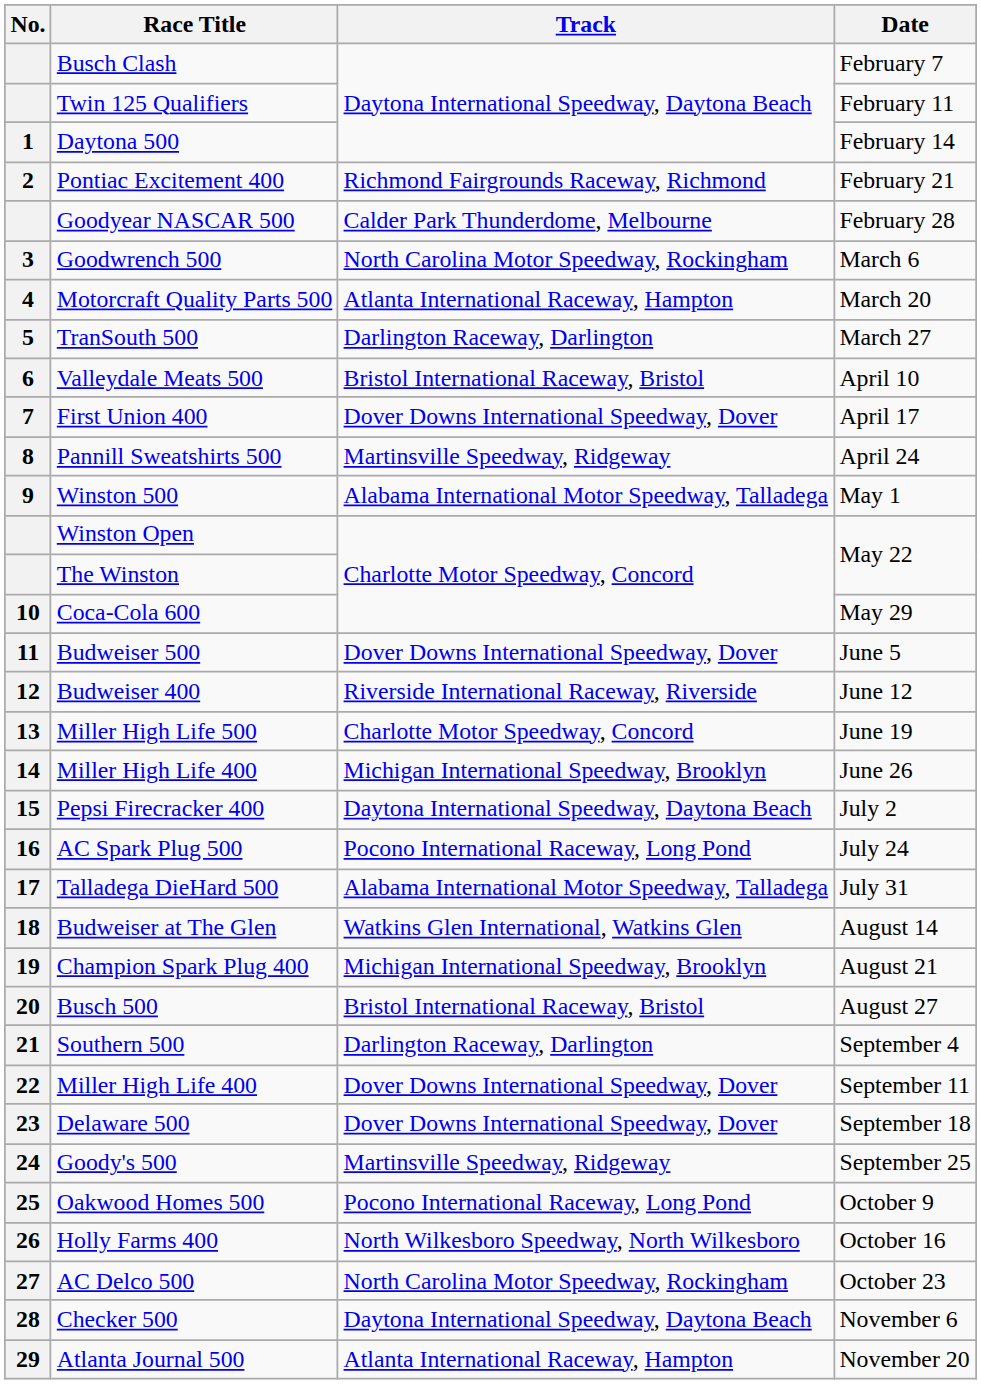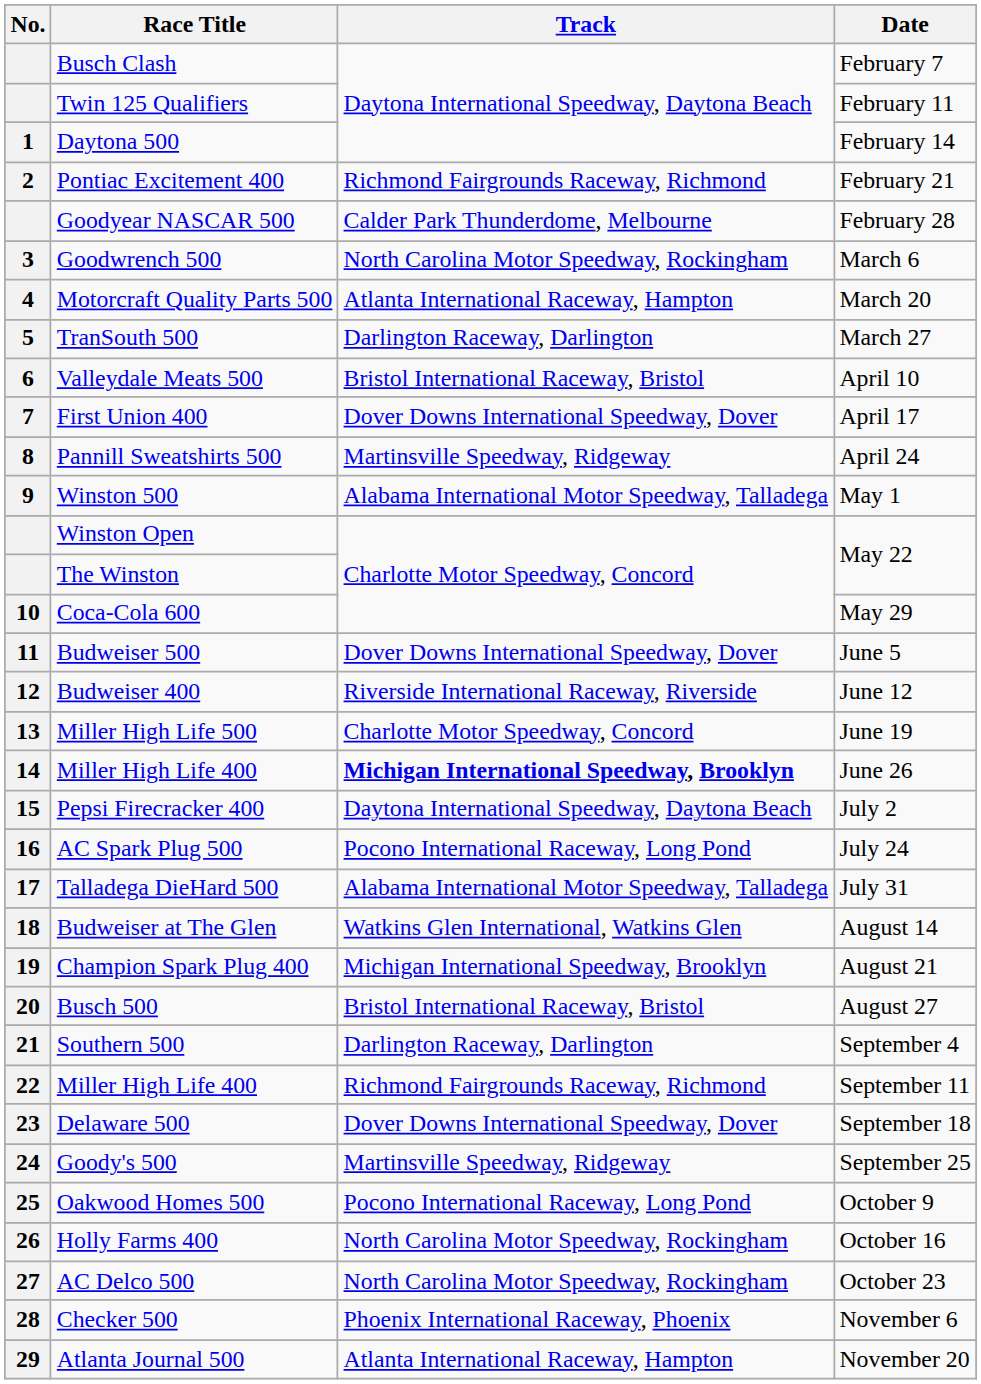 <table class="wikitable" style="font-size:85%;">
 <tr>
 <th>No.</th>
 <th>Race Title</th>
 <th><a href='#'>Track</a></th>
 <th>Date</th>
 </tr>
 <tr>
 <th></th>
 <td><a href='#'>Busch Clash</a></td>
 <td rowspan=3><a href='#'>Daytona International Speedway</a>, <a href='#'>Daytona Beach</a></td>
 <td>February 7</td>
 </tr>
 <tr>
 <th></th>
 <td><a href='#'>Twin 125 Qualifiers</a></td>
 <td>February 11</td>
 </tr>
 <tr>
 <th>1</th>
 <td><a href='#'>Daytona 500</a></td>
 <td>February 14</td>
 </tr>
 <tr>
 <th>2</th>
 <td><a href='#'>Pontiac Excitement 400</a></td>
 <td><a href='#'>Richmond Fairgrounds Raceway</a>, <a href='#'>Richmond</a></td>
 <td>February 21</td>
 </tr>
 <tr>
 <th></th>
 <td><a href='#'>Goodyear NASCAR 500</a></td>
 <td><a href='#'>Calder Park Thunderdome</a>, <a href='#'>Melbourne</a></td>
 <td>February 28</td>
 </tr>
 <tr>
 <th>3</th>
 <td><a href='#'>Goodwrench 500</a></td>
 <td><a href='#'>North Carolina Motor Speedway</a>, <a href='#'>Rockingham</a></td>
 <td>March 6</td>
 </tr>
 <tr>
 <th>4</th>
 <td><a href='#'>Motorcraft Quality Parts 500</a></td>
 <td><a href='#'>Atlanta International Raceway</a>, <a href='#'>Hampton</a></td>
 <td>March 20</td>
 </tr>
 <tr>
 <th>5</th>
 <td><a href='#'>TranSouth 500</a></td>
 <td><a href='#'>Darlington Raceway</a>, <a href='#'>Darlington</a></td>
 <td>March 27</td>
 </tr>
 <tr>
 <th>6</th>
 <td><a href='#'>Valleydale Meats 500</a></td>
 <td><a href='#'>Bristol International Raceway</a>, <a href='#'>Bristol</a></td>
 <td>April 10</td>
 </tr>
 <tr>
 <th>7</th>
 <td><a href='#'>First Union 400</a></td>
 <td><a href='#'>Dover Downs International Speedway</a>, <a href='#'>Dover</a></td>
 <td>April 17</td>
 </tr>
 <tr>
 <th>8</th>
 <td><a href='#'>Pannill Sweatshirts 500</a></td>
 <td><a href='#'>Martinsville Speedway</a>, <a href='#'>Ridgeway</a></td>
 <td>April 24</td>
 </tr>
 <tr>
 <th>9</th>
 <td><a href='#'>Winston 500</a></td>
 <td><a href='#'>Alabama International Motor Speedway</a>, <a href='#'>Talladega</a></td>
 <td>May 1</td>
 </tr>
 <tr>
 <th></th>
 <td><a href='#'>Winston Open</a></td>
 <td rowspan=3><a href='#'>Charlotte Motor Speedway</a>, <a href='#'>Concord</a></td>
 <td rowspan=2>May 22</td>
 </tr>
 <tr>
 <th></th>
 <td><a href='#'>The Winston</a></td>
 </tr>
 <tr>
 <th>10</th>
 <td><a href='#'>Coca-Cola 600</a></td>
 <td>May 29</td>
 </tr>
 <tr>
 <th>11</th>
 <td><a href='#'>Budweiser 500</a></td>
 <td><a href='#'>Dover Downs International Speedway</a>, <a href='#'>Dover</a></td>
 <td>June 5</td>
 </tr>
 <tr>
 <th>12</th>
 <td><a href='#'>Budweiser 400</a></td>
 <td><a href='#'>Riverside International Raceway</a>, <a href='#'>Riverside</a></td>
 <td>June 12</td>
 </tr>
 <tr>
 <th>13</th>
 <td><a href='#'>Miller High Life 500</a></td>
 <td><a href='#'>Charlotte Motor Speedway</a>, <a href='#'>Concord</a></td>
 <td>June 19</td>
 </tr>
 <tr>
 <th>14</th>
 <td><a href='#'>Miller High Life 400</a></td>
-<td><a href='#'>Michigan International Speedway</a>, <a href='#'>Brooklyn</a></td>
+<td><strong><a href='#'>Michigan International Speedway</a>, <a href='#'>Brooklyn</a></strong></td>
 <td>June 26</td>
 </tr>
 <tr>
 <th>15</th>
 <td><a href='#'>Pepsi Firecracker 400</a></td>
 <td><a href='#'>Daytona International Speedway</a>, <a href='#'>Daytona Beach</a></td>
 <td>July 2</td>
 </tr>
 <tr>
 <th>16</th>
 <td><a href='#'>AC Spark Plug 500</a></td>
 <td><a href='#'>Pocono International Raceway</a>, <a href='#'>Long Pond</a></td>
 <td>July 24</td>
 </tr>
 <tr>
 <th>17</th>
 <td><a href='#'>Talladega DieHard 500</a></td>
 <td><a href='#'>Alabama International Motor Speedway</a>, <a href='#'>Talladega</a></td>
 <td>July 31</td>
 </tr>
 <tr>
 <th>18</th>
 <td><a href='#'>Budweiser at The Glen</a></td>
 <td><a href='#'>Watkins Glen International</a>, <a href='#'>Watkins Glen</a></td>
 <td>August 14</td>
 </tr>
 <tr>
 <th>19</th>
 <td><a href='#'>Champion Spark Plug 400</a></td>
 <td><a href='#'>Michigan International Speedway</a>, <a href='#'>Brooklyn</a></td>
 <td>August 21</td>
 </tr>
 <tr>
 <th>20</th>
 <td><a href='#'>Busch 500</a></td>
 <td><a href='#'>Bristol International Raceway</a>, <a href='#'>Bristol</a></td>
 <td>August 27</td>
 </tr>
 <tr>
 <th>21</th>
 <td><a href='#'>Southern 500</a></td>
 <td><a href='#'>Darlington Raceway</a>, <a href='#'>Darlington</a></td>
 <td>September 4</td>
 </tr>
 <tr>
 <th>22</th>
 <td><a href='#'>Miller High Life 400</a></td>
-<td><a href='#'>Dover Downs International Speedway</a>, <a href='#'>Dover</a></td>
+<td><a href='#'>Richmond Fairgrounds Raceway</a>, <a href='#'>Richmond</a></td>
 <td>September 11</td>
 </tr>
 <tr>
 <th>23</th>
 <td><a href='#'>Delaware 500</a></td>
 <td><a href='#'>Dover Downs International Speedway</a>, <a href='#'>Dover</a></td>
 <td>September 18</td>
 </tr>
 <tr>
 <th>24</th>
 <td><a href='#'>Goody's 500</a></td>
 <td><a href='#'>Martinsville Speedway</a>, <a href='#'>Ridgeway</a></td>
 <td>September 25</td>
 </tr>
 <tr>
 <th>25</th>
 <td><a href='#'>Oakwood Homes 500</a></td>
 <td><a href='#'>Pocono International Raceway</a>, <a href='#'>Long Pond</a></td>
 <td>October 9</td>
 </tr>
 <tr>
 <th>26</th>
 <td><a href='#'>Holly Farms 400</a></td>
-<td><a href='#'>North Wilkesboro Speedway</a>, <a href='#'>North Wilkesboro</a></td>
+<td><a href='#'>North Carolina Motor Speedway</a>, <a href='#'>Rockingham</a></td>
 <td>October 16</td>
 </tr>
 <tr>
 <th>27</th>
 <td><a href='#'>AC Delco 500</a></td>
 <td><a href='#'>North Carolina Motor Speedway</a>, <a href='#'>Rockingham</a></td>
 <td>October 23</td>
 </tr>
 <tr>
 <th>28</th>
 <td><a href='#'>Checker 500</a></td>
-<td><a href='#'>Daytona International Speedway</a>, <a href='#'>Daytona Beach</a></td>
+<td><a href='#'>Phoenix International Raceway</a>, <a href='#'>Phoenix</a></td>
 <td>November 6</td>
 </tr>
 <tr>
 <th>29</th>
 <td><a href='#'>Atlanta Journal 500</a></td>
 <td><a href='#'>Atlanta International Raceway</a>, <a href='#'>Hampton</a></td>
 <td>November 20</td>
 </tr>
 </table>
